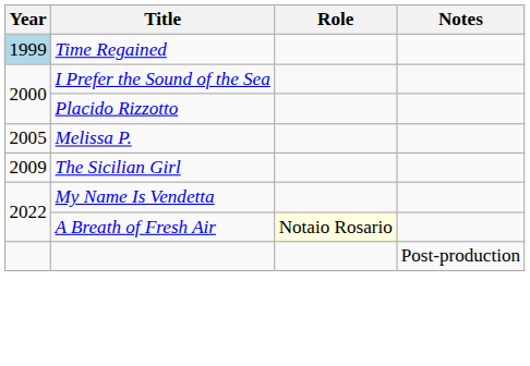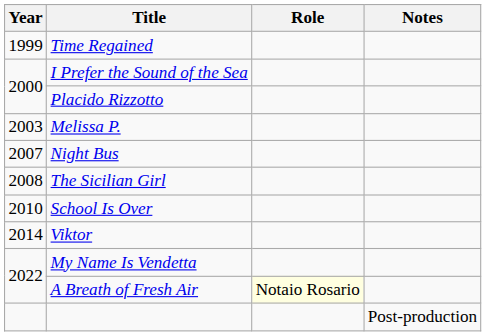 <table class="wikitable sortable">
 <tr>
 <th>Year</th>
 <th>Title</th>
 <th>Role</th>
 <th class="unsortable">Notes</th>
 </tr>
 <tr>
-<td style="background: lightblue;">1999</td>
+<td>1999</td>
 <td><em><a href='#'>Time Regained</a></em></td>
 <td></td>
 <td></td>
 </tr>
 <tr>
 <td rowspan=2>2000</td>
 <td><em><a href='#'>I Prefer the Sound of the Sea</a></em></td>
 <td></td>
 <td></td>
 </tr>
 <tr>
 <td><em><a href='#'>Placido Rizzotto</a></em></td>
 <td></td>
 <td></td>
 </tr>
 <tr>
-<td>2005</td>
+<td>2003</td>
 <td><em><a href='#'>Melissa P.</a></em></td>
 <td></td>
 <td></td>
 </tr>
 <tr>
-<td>2009</td>
+<td>2007</td>
+<td><em><a href='#'>Night Bus</a></em></td>
+<td></td>
+<td></td>
+</tr>
+<tr>
+<td>2008</td>
 <td><em><a href='#'>The Sicilian Girl</a></em></td>
+<td></td>
+<td></td>
+</tr>
+<tr>
+<td>2010</td>
+<td><em><a href='#'>School Is Over</a></em></td>
+<td></td>
+<td></td>
+</tr>
+<tr>
+<td>2014</td>
+<td><em><a href='#'>Viktor</a></em></td>
 <td></td>
 <td></td>
 </tr>
 <tr>
 <td rowspan="2">2022</td>
 <td><em><a href='#'>My Name Is Vendetta</a></em></td>
 <td></td>
 <td></td>
 </tr>
 <tr>
 <td><em><a href='#'>A Breath of Fresh Air</a></em></td>
 <td style="background: lightyellow;">Notaio Rosario</td>
 <td></td>
 </tr>
 <tr>
 <td></td>
 <td></td>
 <td></td>
 <td>Post-production</td>
 </tr>
 </table>
